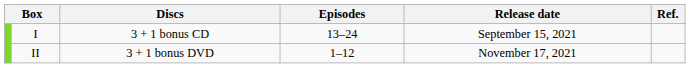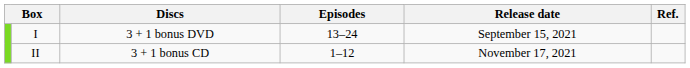 <table class="wikitable" style="text-align: center; width: 70%;">
 <tr>
 <th colspan="2">Box</th>
 <th>Discs</th>
 <th>Episodes</th>
 <th>Release date</th>
 <th width="5%">Ref.</th>
 </tr>
 <tr>
 <td rowspan="2" width="1%" style="background: #7AD923;"></td>
 <td>I</td>
-<td>3 + 1 bonus CD</td>
+<td>3 + 1 bonus DVD</td>
 <td>13–24</td>
 <td>September 15, 2021</td>
 <td></td>
 </tr>
 <tr>
 <td>II</td>
-<td>3 + 1 bonus DVD</td>
+<td>3 + 1 bonus CD</td>
 <td>1–12</td>
 <td>November 17, 2021</td>
 <td></td>
 </tr>
 </table>
